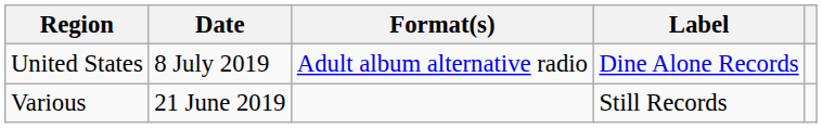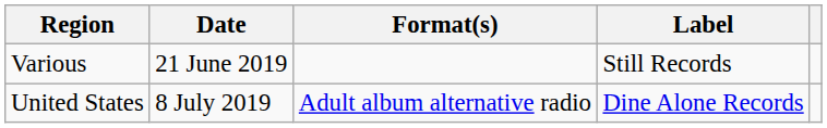 <table class="wikitable">
 <tr>
 <th>Region</th>
 <th>Date</th>
 <th>Format(s)</th>
 <th>Label</th>
 <th></th>
 </tr>
 <tr>
+<td>Various</td>
+<td>21 June 2019</td>
+<td></td>
+<td>Still Records</td>
+<td></td>
+</tr>
+<tr>
 <td>United States</td>
 <td>8 July 2019</td>
 <td><a href='#'>Adult album alternative</a> radio</td>
 <td><a href='#'>Dine Alone Records</a></td>
 <td></td>
 </tr>
-<tr>
-<td>Various</td>
-<td>21 June 2019</td>
-<td></td>
-<td>Still Records</td>
-<td></td>
-</tr>
 </table>
